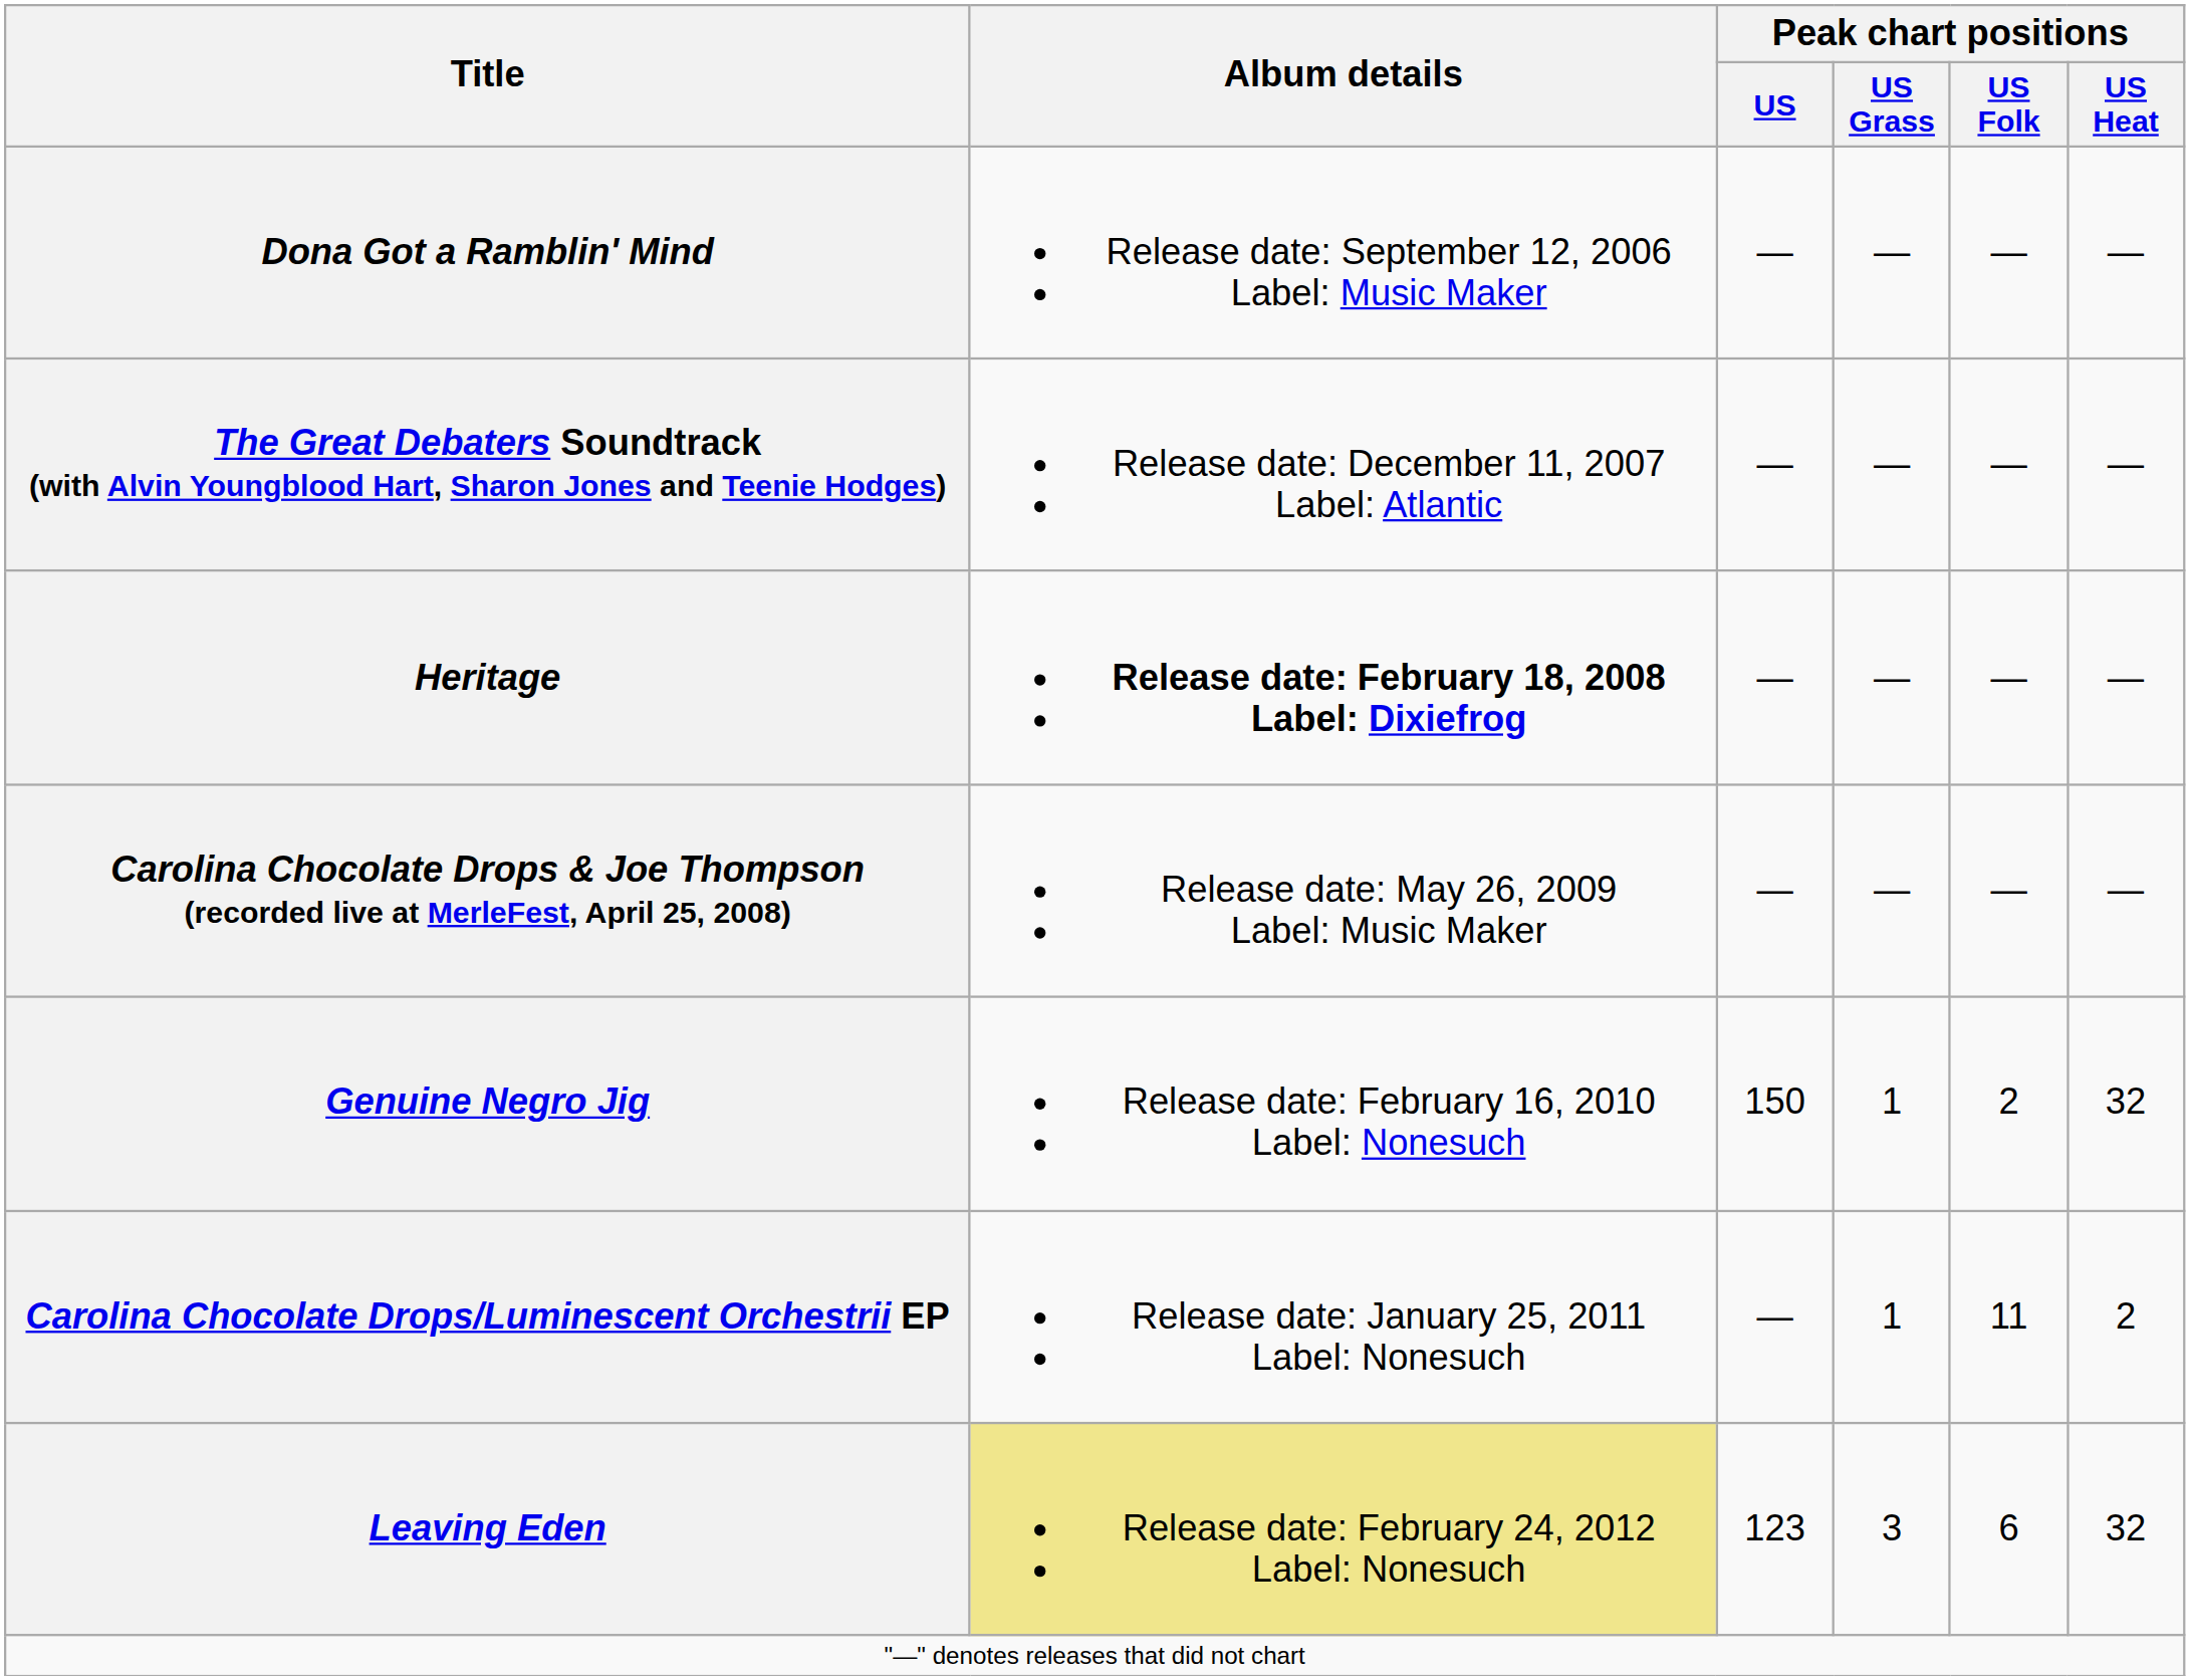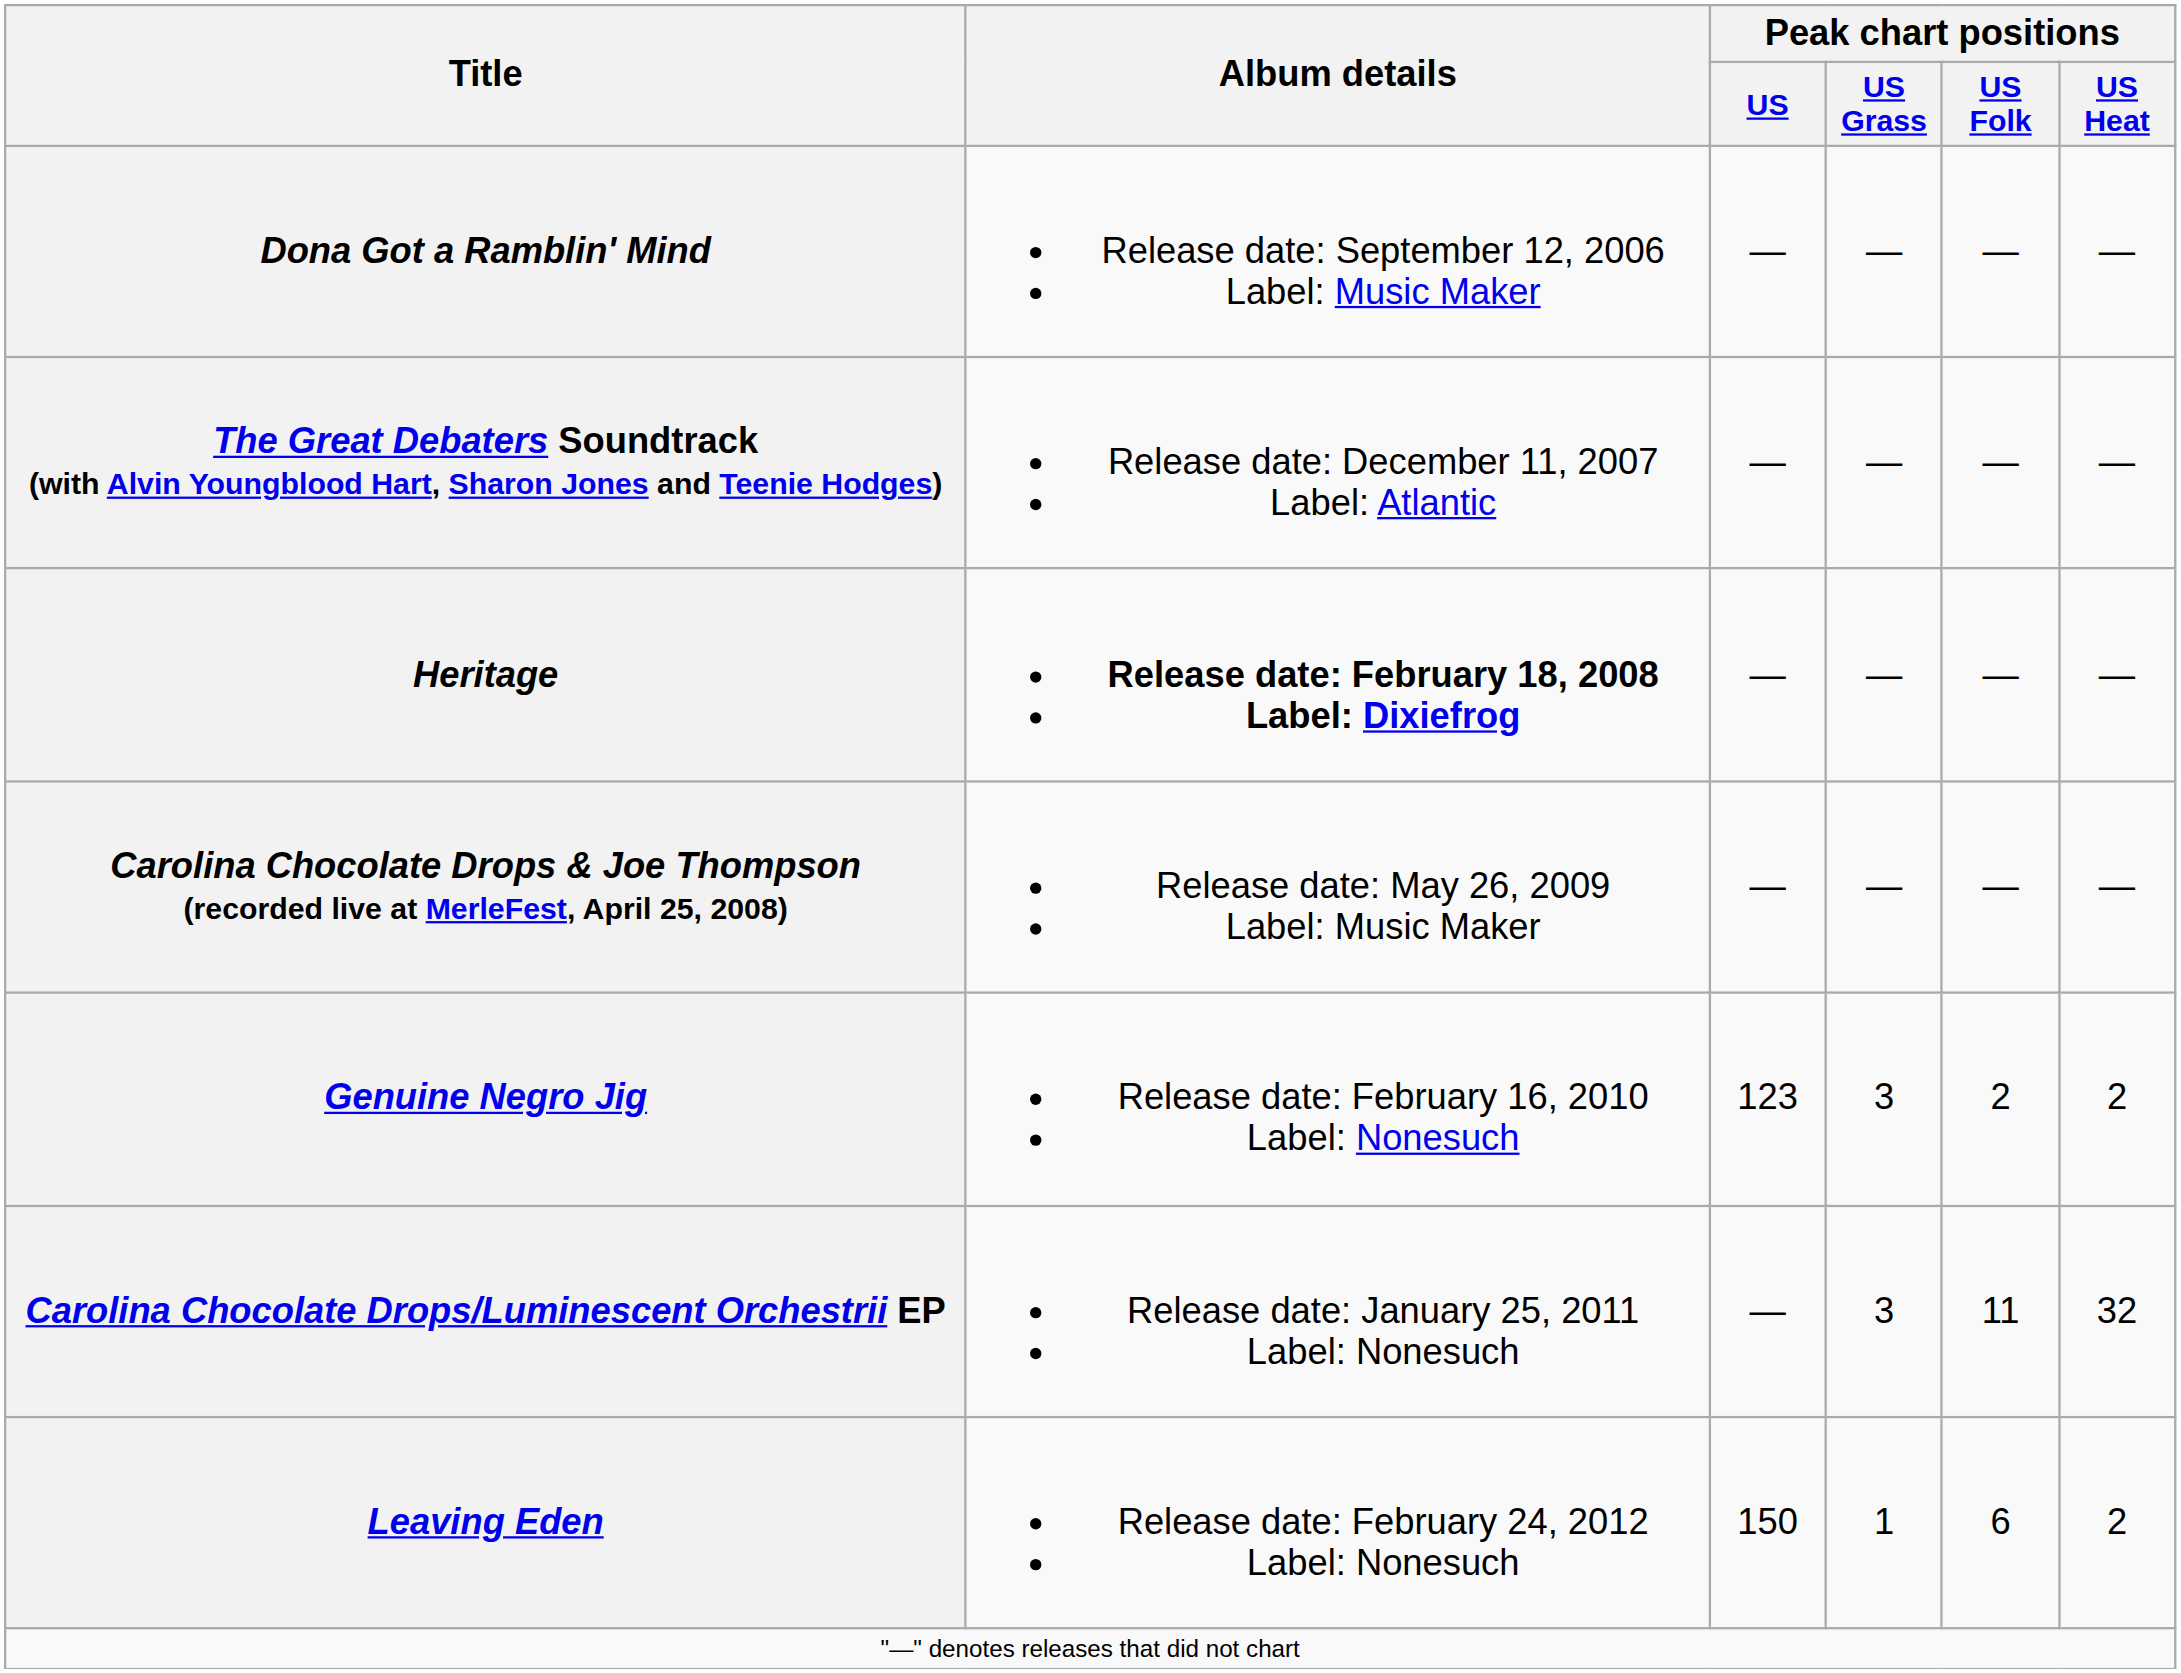 <table class="wikitable plainrowheaders" style="text-align:center;">
 <tr>
 <th rowspan="2" style="width:26em;">Title</th>
 <th rowspan="2" style="width:20em;">Album details</th>
 <th colspan="4">Peak chart positions</th>
 </tr>
 <tr style="font-size:smaller;">
 <th style="width:45px;"><a href='#'>US</a></th>
 <th style="width:45px;"><a href='#'>US Grass</a></th>
 <th style="width:45px;"><a href='#'>US Folk</a></th>
 <th style="width:45px;"><a href='#'>US Heat</a></th>
 </tr>
 <tr>
 <th scope="row"><em>Dona Got a Ramblin' Mind</em></th>
 <td><br><ul><li>Release date: September 12, 2006</li><li>Label: <a href='#'>Music Maker</a></li></ul></td>
 <td>—</td>
 <td>—</td>
 <td>—</td>
 <td>—</td>
 </tr>
 <tr>
 <th scope="row"><em><a href='#'>The Great Debaters</a></em> Soundtrack<br><small>(with <a href='#'>Alvin Youngblood Hart</a>, <a href='#'>Sharon Jones</a> and <a href='#'>Teenie Hodges</a>)</small></th>
 <td><br><ul><li>Release date: December 11, 2007</li><li>Label: <a href='#'>Atlantic</a></li></ul></td>
 <td>—</td>
 <td>—</td>
 <td>—</td>
 <td>—</td>
 </tr>
 <tr>
 <th scope="row"><em>Heritage</em></th>
 <td><strong><br><ul><li>Release date: February 18, 2008</li><li>Label: <a href='#'>Dixiefrog</a></li></ul></strong></td>
 <td>—</td>
 <td>—</td>
 <td>—</td>
 <td>—</td>
 </tr>
 <tr>
 <th scope="row"><em>Carolina Chocolate Drops & Joe Thompson</em><br><small>(recorded live at <a href='#'>MerleFest</a>, April 25, 2008)</small></th>
 <td><br><ul><li>Release date: May 26, 2009</li><li>Label: Music Maker</li></ul></td>
 <td>—</td>
 <td>—</td>
 <td>—</td>
 <td>—</td>
 </tr>
 <tr>
 <th scope="row"><em><a href='#'>Genuine Negro Jig</a></em></th>
 <td><br><ul><li>Release date: February 16, 2010</li><li>Label: <a href='#'>Nonesuch</a></li></ul></td>
-<td>150</td>
-<td>1</td>
+<td>123</td>
+<td>3</td>
 <td>2</td>
-<td>32</td>
+<td>2</td>
 </tr>
 <tr>
 <th scope="row"><em><a href='#'>Carolina Chocolate Drops/Luminescent Orchestrii</a></em> EP</th>
 <td><br><ul><li>Release date: January 25, 2011</li><li>Label: Nonesuch</li></ul></td>
 <td>—</td>
-<td>1</td>
+<td>3</td>
 <td>11</td>
-<td>2</td>
+<td>32</td>
 </tr>
 <tr>
 <th scope="row"><em><a href='#'>Leaving Eden</a></em></th>
-<td style="background: khaki;"><br><ul><li>Release date: February 24, 2012</li><li>Label: Nonesuch</li></ul></td>
-<td>123</td>
-<td>3</td>
+<td><br><ul><li>Release date: February 24, 2012</li><li>Label: Nonesuch</li></ul></td>
+<td>150</td>
+<td>1</td>
 <td>6</td>
-<td>32</td>
+<td>2</td>
 </tr>
 <tr>
 <td colspan="6" style="font-size:8pt">"—" denotes releases that did not chart</td>
 </tr>
 </table>
